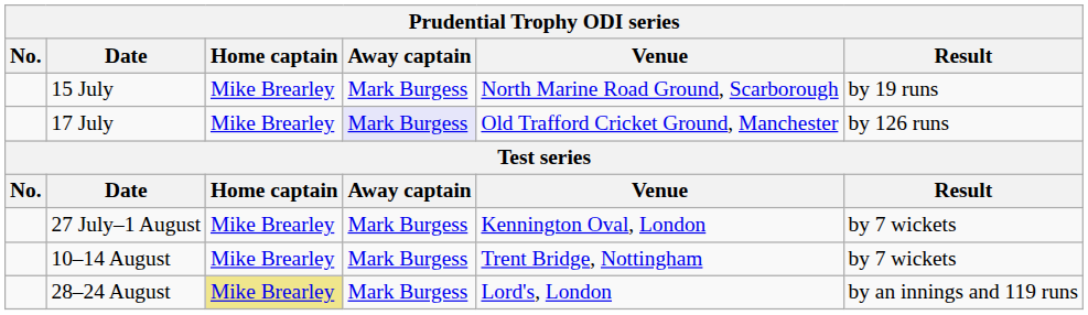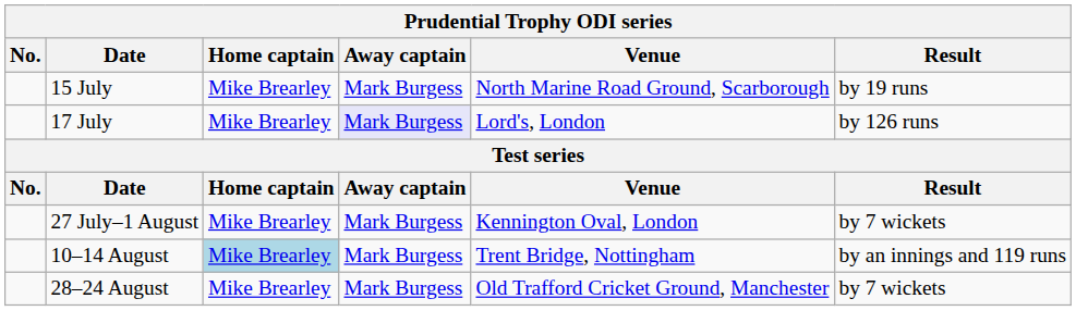 <table class="wikitable">
 <tr>
 <th colspan="9">Prudential Trophy ODI series</th>
 </tr>
 <tr>
 <th>No.</th>
 <th>Date</th>
 <th>Home captain</th>
 <th>Away captain</th>
 <th>Venue</th>
 <th>Result</th>
 </tr>
 <tr>
 <td></td>
 <td>15 July</td>
 <td><a href='#'>Mike Brearley</a></td>
 <td><a href='#'>Mark Burgess</a></td>
 <td><a href='#'>North Marine Road Ground</a>, <a href='#'>Scarborough</a></td>
 <td> by 19 runs</td>
 </tr>
 <tr>
 <td></td>
 <td>17 July</td>
 <td><a href='#'>Mike Brearley</a></td>
 <td style="background: lavender;"><a href='#'>Mark Burgess</a></td>
-<td><a href='#'>Old Trafford Cricket Ground</a>, <a href='#'>Manchester</a></td>
+<td><a href='#'>Lord's</a>, <a href='#'>London</a></td>
 <td> by 126 runs</td>
 </tr>
 <tr>
 <th colspan="9">Test series</th>
 </tr>
 <tr>
 <th>No.</th>
 <th>Date</th>
 <th>Home captain</th>
 <th>Away captain</th>
 <th>Venue</th>
 <th>Result</th>
 </tr>
 <tr>
 <td></td>
 <td>27 July–1 August</td>
 <td><a href='#'>Mike Brearley</a></td>
 <td><a href='#'>Mark Burgess</a></td>
 <td><a href='#'>Kennington Oval</a>, <a href='#'>London</a></td>
 <td> by 7 wickets</td>
 </tr>
 <tr>
 <td></td>
 <td>10–14 August</td>
-<td><a href='#'>Mike Brearley</a></td>
+<td style="background: lightblue;"><a href='#'>Mike Brearley</a></td>
 <td><a href='#'>Mark Burgess</a></td>
 <td><a href='#'>Trent Bridge</a>, <a href='#'>Nottingham</a></td>
-<td> by 7 wickets</td>
+<td> by an innings and 119 runs</td>
 </tr>
 <tr>
 <td></td>
 <td>28–24 August</td>
-<td style="background: khaki;"><a href='#'>Mike Brearley</a></td>
+<td><a href='#'>Mike Brearley</a></td>
 <td><a href='#'>Mark Burgess</a></td>
-<td><a href='#'>Lord's</a>, <a href='#'>London</a></td>
-<td> by an innings and 119 runs</td>
+<td><a href='#'>Old Trafford Cricket Ground</a>, <a href='#'>Manchester</a></td>
+<td> by 7 wickets</td>
 </tr>
 </table>
